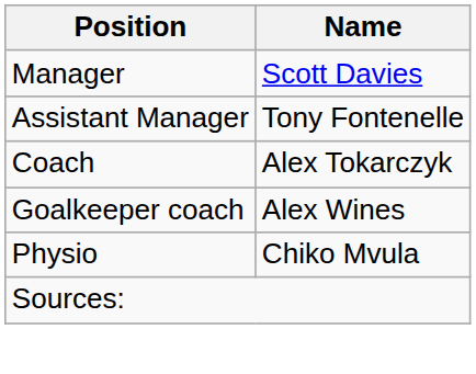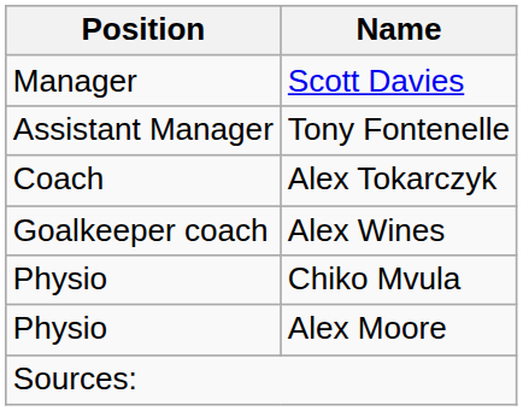 <table class="wikitable" style="text-align: left">
 <tr>
 <th>Position</th>
 <th>Name</th>
 </tr>
 <tr>
 <td>Manager</td>
 <td><a href='#'>Scott Davies</a></td>
 </tr>
 <tr>
 <td>Assistant Manager</td>
 <td>Tony Fontenelle</td>
 </tr>
 <tr>
 <td>Coach</td>
 <td>Alex Tokarczyk</td>
 </tr>
 <tr>
 <td>Goalkeeper coach</td>
 <td>Alex Wines</td>
 </tr>
 <tr>
 <td>Physio</td>
 <td>Chiko Mvula</td>
 </tr>
 <tr>
+<td>Physio</td>
+<td>Alex Moore</td>
+</tr>
+<tr>
 <td colspan=2>Sources:</td>
 </tr>
 </table>
